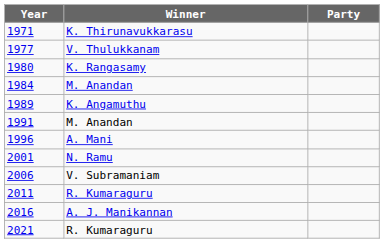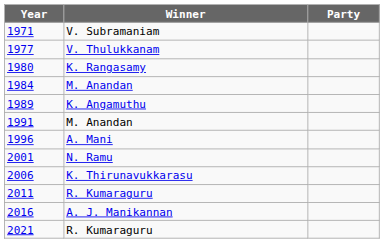 <table class="wikitable" width="50%">
 <tr>
 <th style="background-color:#666666; color:white">Year</th>
 <th style="background-color:#666666; color:white">Winner</th>
 <th style="background-color:#666666; color:white" colspan="2">Party</th>
 </tr>
 <tr>
 <td><a href='#'>1971</a></td>
-<td><a href='#'>K. Thirunavukkarasu</a></td>
+<td>V. Subramaniam</td>
 <td></td>
 </tr>
 <tr>
 <td><a href='#'>1977</a></td>
 <td><a href='#'>V. Thulukkanam</a></td>
 <td></td>
 </tr>
 <tr>
 <td><a href='#'>1980</a></td>
 <td><a href='#'>K. Rangasamy</a></td>
 <td></td>
 </tr>
 <tr>
 <td><a href='#'>1984</a></td>
 <td><a href='#'>M. Anandan</a></td>
 <td></td>
 </tr>
 <tr>
 <td><a href='#'>1989</a></td>
 <td><a href='#'>K. Angamuthu</a></td>
 <td></td>
 </tr>
 <tr>
 <td><a href='#'>1991</a></td>
 <td>M. Anandan</td>
 <td></td>
 </tr>
 <tr>
 <td><a href='#'>1996</a></td>
 <td><a href='#'>A. Mani</a></td>
 <td></td>
 </tr>
 <tr>
 <td><a href='#'>2001</a></td>
 <td><a href='#'>N. Ramu</a></td>
 <td></td>
 </tr>
 <tr>
 <td><a href='#'>2006</a></td>
-<td>V. Subramaniam</td>
+<td><a href='#'>K. Thirunavukkarasu</a></td>
 <td></td>
 </tr>
 <tr>
 <td><a href='#'>2011</a></td>
 <td><a href='#'>R. Kumaraguru</a></td>
 <td></td>
 </tr>
 <tr>
 <td><a href='#'>2016</a></td>
 <td><a href='#'>A. J. Manikannan</a></td>
 <td></td>
 </tr>
 <tr>
 <td><a href='#'>2021</a></td>
 <td>R. Kumaraguru</td>
 <td></td>
 </tr>
 </table>
